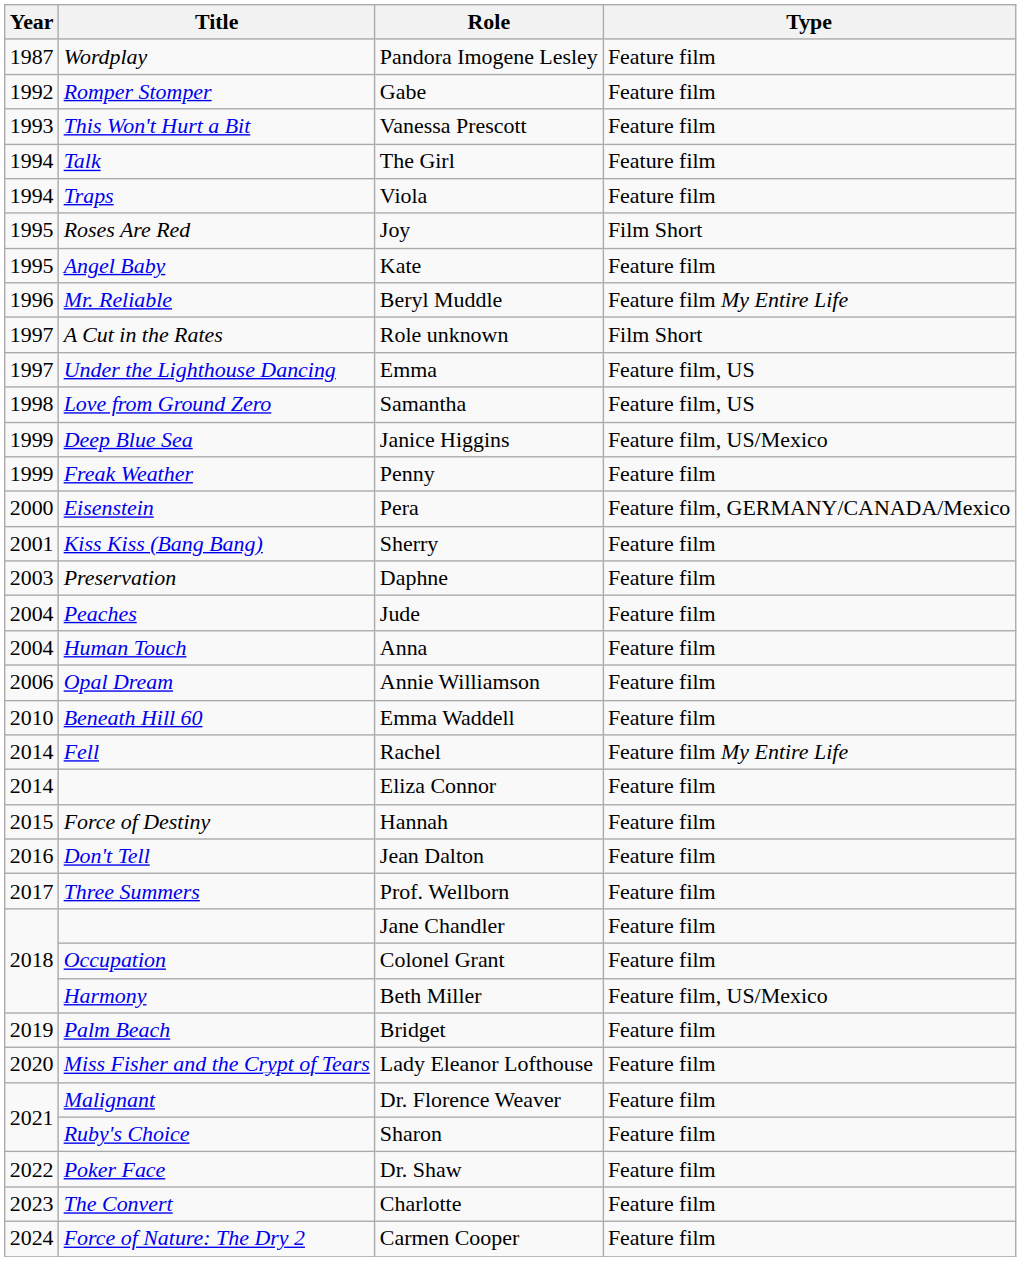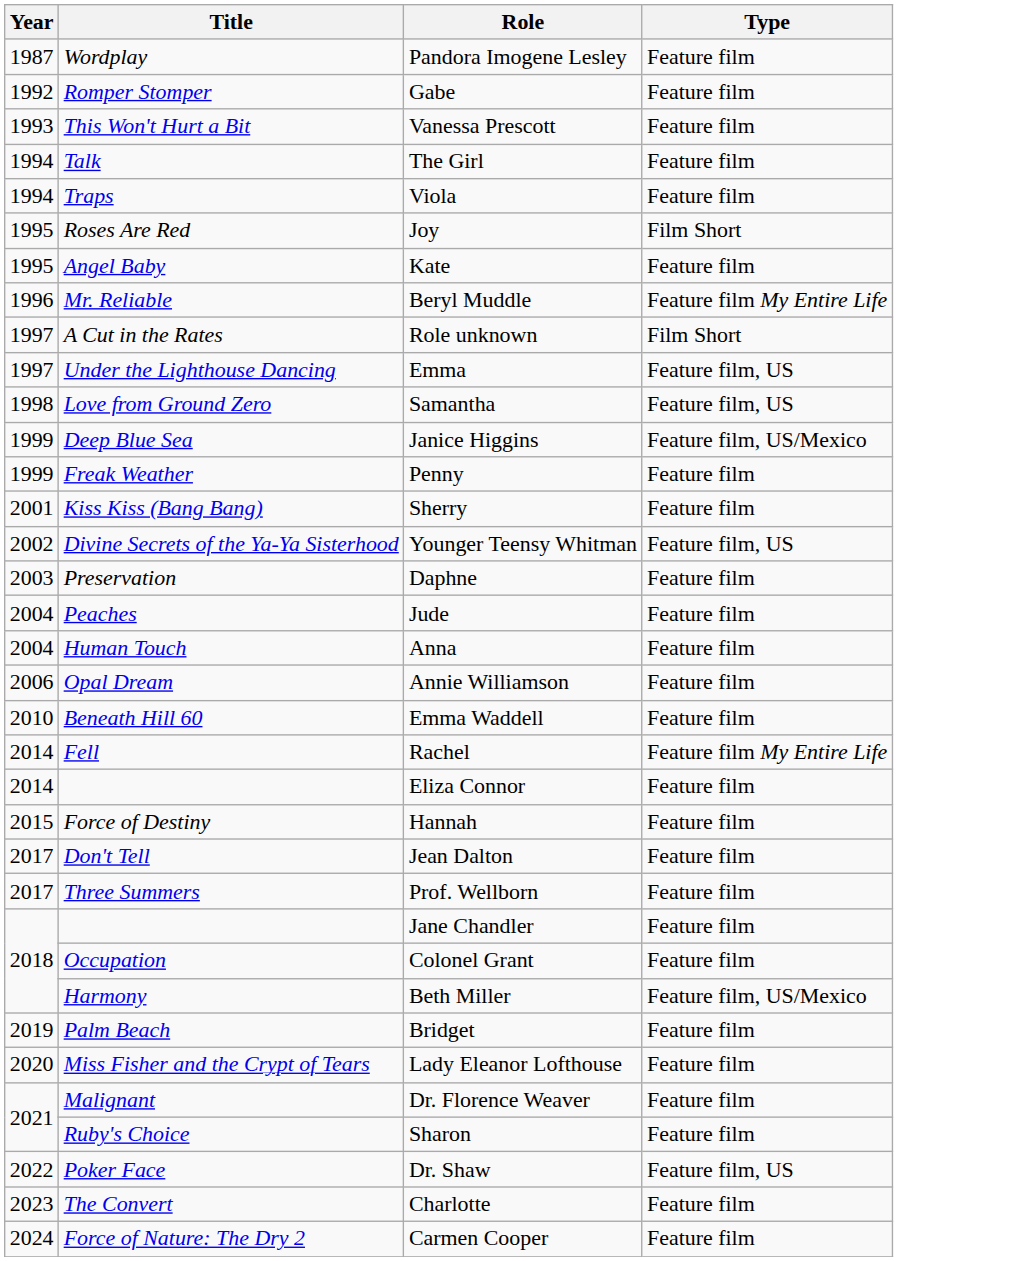 <table class="wikitable sortable">
 <tr>
 <th>Year</th>
 <th>Title</th>
 <th>Role</th>
 <th class="unsortable">Type</th>
 </tr>
 <tr>
 <td>1987</td>
 <td><em>Wordplay</em></td>
 <td>Pandora Imogene Lesley</td>
 <td>Feature film</td>
 </tr>
 <tr>
 <td>1992</td>
 <td><em><a href='#'>Romper Stomper</a></em></td>
 <td>Gabe</td>
 <td>Feature film</td>
 </tr>
 <tr>
 <td>1993</td>
 <td><em><a href='#'>This Won't Hurt a Bit</a></em></td>
 <td>Vanessa Prescott</td>
 <td>Feature film</td>
 </tr>
 <tr>
 <td>1994</td>
 <td><em><a href='#'>Talk</a></em></td>
 <td>The Girl</td>
 <td>Feature film</td>
 </tr>
 <tr>
 <td>1994</td>
 <td><em><a href='#'>Traps</a></em></td>
 <td>Viola</td>
 <td>Feature film</td>
 </tr>
 <tr>
 <td>1995</td>
 <td><em>Roses Are Red</em></td>
 <td>Joy</td>
 <td>Film Short</td>
 </tr>
 <tr>
 <td>1995</td>
 <td><em><a href='#'>Angel Baby</a></em></td>
 <td>Kate</td>
 <td>Feature film</td>
 </tr>
 <tr>
 <td>1996</td>
 <td><em><a href='#'>Mr. Reliable</a></em></td>
 <td>Beryl Muddle</td>
 <td>Feature film  <em>My Entire Life</em></td>
 </tr>
 <tr>
 <td>1997</td>
 <td><em>A Cut in the Rates</em></td>
 <td>Role unknown</td>
 <td>Film Short</td>
 </tr>
 <tr>
 <td>1997</td>
 <td><em><a href='#'>Under the Lighthouse Dancing</a></em></td>
 <td>Emma</td>
 <td>Feature film, US</td>
 </tr>
 <tr>
 <td>1998</td>
 <td><em><a href='#'>Love from Ground Zero</a></em></td>
 <td>Samantha</td>
 <td>Feature film, US</td>
 </tr>
 <tr>
 <td>1999</td>
 <td><em><a href='#'>Deep Blue Sea</a></em></td>
 <td>Janice Higgins</td>
 <td>Feature film, US/Mexico</td>
 </tr>
 <tr>
 <td>1999</td>
 <td><em><a href='#'>Freak Weather</a></em></td>
 <td>Penny</td>
 <td>Feature film</td>
 </tr>
 <tr>
-<td>2000</td>
-<td><em><a href='#'>Eisenstein</a></em></td>
-<td>Pera</td>
-<td>Feature film, GERMANY/CANADA/Mexico</td>
-</tr>
-<tr>
 <td>2001</td>
 <td><em><a href='#'>Kiss Kiss (Bang Bang)</a></em></td>
 <td>Sherry</td>
 <td>Feature film</td>
+</tr>
+<tr>
+<td>2002</td>
+<td><em><a href='#'>Divine Secrets of the Ya-Ya Sisterhood</a></em></td>
+<td>Younger Teensy Whitman</td>
+<td>Feature film, US</td>
 </tr>
 <tr>
 <td>2003</td>
 <td><em>Preservation</em></td>
 <td>Daphne</td>
 <td>Feature film</td>
 </tr>
 <tr>
 <td>2004</td>
 <td><em><a href='#'>Peaches</a></em></td>
 <td>Jude</td>
 <td>Feature film</td>
 </tr>
 <tr>
 <td>2004</td>
 <td><em><a href='#'>Human Touch</a></em></td>
 <td>Anna</td>
 <td>Feature film</td>
 </tr>
 <tr>
 <td>2006</td>
 <td><em><a href='#'>Opal Dream</a></em></td>
 <td>Annie Williamson</td>
 <td>Feature film</td>
 </tr>
 <tr>
 <td>2010</td>
 <td><em><a href='#'>Beneath Hill 60</a></em></td>
 <td>Emma Waddell</td>
 <td>Feature film</td>
 </tr>
 <tr>
 <td>2014</td>
 <td><em><a href='#'>Fell</a></em></td>
 <td>Rachel</td>
 <td>Feature film  <em>My Entire Life</em></td>
 </tr>
 <tr>
 <td>2014</td>
 <td><em></em></td>
 <td>Eliza Connor</td>
 <td>Feature film</td>
 </tr>
 <tr>
 <td>2015</td>
 <td><em>Force of Destiny</em></td>
 <td>Hannah</td>
 <td>Feature film</td>
 </tr>
 <tr>
-<td>2016</td>
+<td>2017</td>
 <td><em><a href='#'>Don't Tell</a></em></td>
 <td>Jean Dalton</td>
 <td>Feature film</td>
 </tr>
 <tr>
 <td>2017</td>
 <td><em><a href='#'>Three Summers</a></em></td>
 <td>Prof. Wellborn</td>
 <td>Feature film</td>
 </tr>
 <tr>
 <td rowspan="3">2018</td>
 <td><em></em></td>
 <td>Jane Chandler</td>
 <td>Feature film</td>
 </tr>
 <tr>
 <td><em><a href='#'>Occupation</a></em></td>
 <td>Colonel Grant</td>
 <td>Feature film</td>
 </tr>
 <tr>
 <td><em><a href='#'>Harmony</a></em></td>
 <td>Beth Miller</td>
 <td>Feature film, US/Mexico</td>
 </tr>
 <tr>
 <td>2019</td>
 <td><em><a href='#'>Palm Beach</a></em></td>
 <td>Bridget</td>
 <td>Feature film</td>
 </tr>
 <tr>
 <td>2020</td>
 <td><em><a href='#'>Miss Fisher and the Crypt of Tears</a></em></td>
 <td>Lady Eleanor Lofthouse</td>
 <td>Feature film</td>
 </tr>
 <tr>
 <td rowspan="2">2021</td>
 <td><em><a href='#'>Malignant</a></em></td>
 <td>Dr. Florence Weaver</td>
 <td>Feature film</td>
 </tr>
 <tr>
 <td><em><a href='#'>Ruby's Choice</a></em></td>
 <td>Sharon</td>
 <td>Feature film</td>
 </tr>
 <tr>
 <td>2022</td>
 <td><em><a href='#'>Poker Face</a></em></td>
 <td>Dr. Shaw</td>
-<td>Feature film</td>
+<td>Feature film, US</td>
 </tr>
 <tr>
 <td>2023</td>
 <td><em><a href='#'>The Convert</a></em></td>
 <td>Charlotte</td>
 <td>Feature film</td>
 </tr>
 <tr>
 <td>2024</td>
 <td><em><a href='#'>Force of Nature: The Dry 2</a></em></td>
 <td>Carmen Cooper</td>
 <td>Feature film</td>
 </tr>
 </table>
